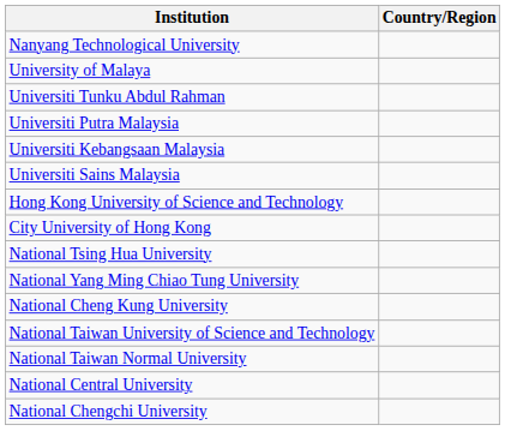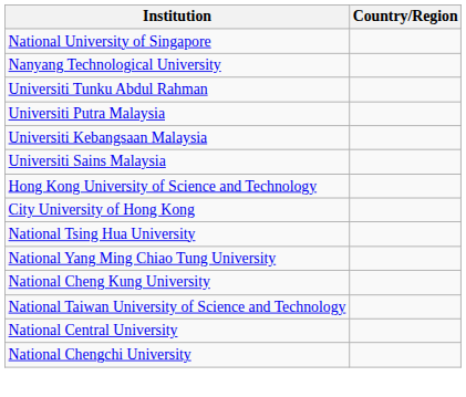 <table class="wikitable sortable">
 <tr>
 <th>Institution</th>
 <th>Country/Region</th>
 </tr>
 <tr>
-<td><a href='#'>Nanyang Technological University</a></td>
+<td><a href='#'>National University of Singapore</a></td>
 <td></td>
 </tr>
 <tr>
-<td><a href='#'>University of Malaya</a></td>
+<td><a href='#'>Nanyang Technological University</a></td>
 <td></td>
 </tr>
 <tr>
 <td><a href='#'>Universiti Tunku Abdul Rahman</a></td>
 <td></td>
 </tr>
 <tr>
 <td><a href='#'>Universiti Putra Malaysia</a></td>
 <td></td>
 </tr>
 <tr>
 <td><a href='#'>Universiti Kebangsaan Malaysia</a></td>
 <td></td>
 </tr>
 <tr>
 <td><a href='#'>Universiti Sains Malaysia</a></td>
 <td></td>
 </tr>
 <tr>
 <td><a href='#'>Hong Kong University of Science and Technology</a></td>
 <td></td>
 </tr>
 <tr>
 <td><a href='#'>City University of Hong Kong</a></td>
 <td></td>
 </tr>
 <tr>
 <td><a href='#'>National Tsing Hua University</a></td>
 <td></td>
 </tr>
 <tr>
 <td><a href='#'>National Yang Ming Chiao Tung University</a></td>
 <td></td>
 </tr>
 <tr>
 <td><a href='#'>National Cheng Kung University</a></td>
 <td></td>
 </tr>
 <tr>
 <td><a href='#'>National Taiwan University of Science and Technology</a></td>
 <td></td>
 </tr>
 <tr>
-<td><a href='#'>National Taiwan Normal University</a></td>
-<td></td>
-</tr>
-<tr>
 <td><a href='#'>National Central University</a></td>
 <td></td>
 </tr>
 <tr>
 <td><a href='#'>National Chengchi University</a></td>
 <td></td>
 </tr>
 </table>
